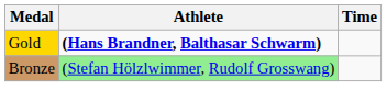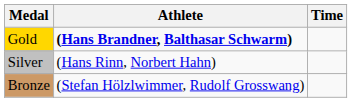 <table class="wikitable">
 <tr>
 <th>Medal</th>
 <th>Athlete</th>
 <th>Time</th>
 </tr>
 <tr>
 <td bgcolor="gold">Gold</td>
 <td><strong> (<a href='#'>Hans Brandner</a>, <a href='#'>Balthasar Schwarm</a>)</strong></td>
 <td></td>
 </tr>
 <tr>
+<td bgcolor="silver">Silver</td>
+<td> (<a href='#'>Hans Rinn</a>, <a href='#'>Norbert Hahn</a>)</td>
+<td></td>
+</tr>
+<tr>
 <td bgcolor="CC9966">Bronze</td>
-<td style="background: lightgreen;"> (<a href='#'>Stefan Hölzlwimmer</a>, <a href='#'>Rudolf Grosswang</a>)</td>
+<td> (<a href='#'>Stefan Hölzlwimmer</a>, <a href='#'>Rudolf Grosswang</a>)</td>
 <td></td>
 </tr>
 </table>
